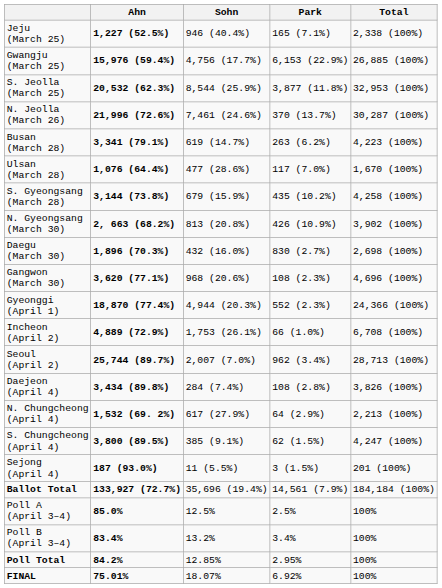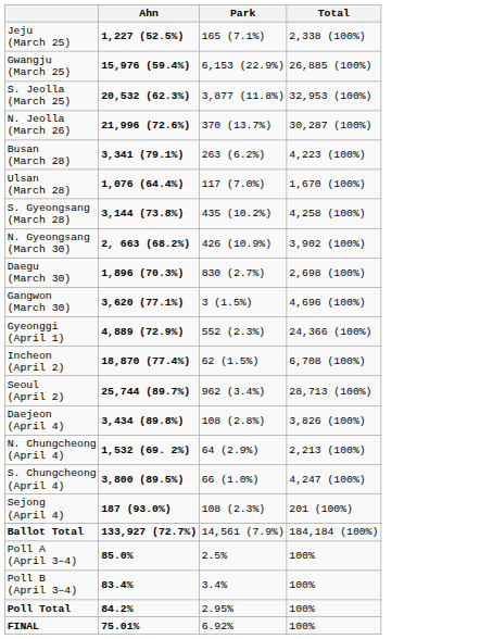 <table class="wikitable">
 <tr>
 <th></th>
 <th>Ahn</th>
-<th>Sohn</th>
 <th>Park</th>
 <th>Total</th>
 </tr>
 <tr>
 <td>Jeju<br>(March 25)</td>
 <td><strong>1,227 (52.5%)</strong></td>
-<td>946 (40.4%)</td>
 <td>165 (7.1%)</td>
 <td>2,338 (100%)</td>
 </tr>
 <tr>
 <td>Gwangju<br>(March 25)</td>
 <td><strong>15,976 (59.4%)</strong></td>
-<td>4,756 (17.7%)</td>
 <td>6,153 (22.9%)</td>
 <td>26,885 (100%)</td>
 </tr>
 <tr>
 <td>S. Jeolla<br>(March 25)</td>
 <td><strong>20,532 (62.3%)</strong></td>
-<td>8,544 (25.9%)</td>
 <td>3,877 (11.8%)</td>
 <td>32,953 (100%)</td>
 </tr>
 <tr>
 <td>N. Jeolla<br>(March 26)</td>
 <td><strong>21,996 (72.6%)</strong></td>
-<td>7,461 (24.6%)</td>
 <td>370 (13.7%)</td>
 <td>30,287 (100%)</td>
 </tr>
 <tr>
 <td>Busan<br>(March 28)</td>
 <td><strong>3,341 (79.1%)</strong></td>
-<td>619 (14.7%)</td>
 <td>263 (6.2%)</td>
 <td>4,223 (100%)</td>
 </tr>
 <tr>
 <td>Ulsan<br>(March 28)</td>
 <td><strong>1,076 (64.4%)</strong></td>
-<td>477 (28.6%)</td>
 <td>117 (7.0%)</td>
 <td>1,670 (100%)</td>
 </tr>
 <tr>
 <td>S. Gyeongsang<br>(March 28)</td>
 <td><strong>3,144 (73.8%)</strong></td>
-<td>679 (15.9%)</td>
 <td>435 (10.2%)</td>
 <td>4,258 (100%)</td>
 </tr>
 <tr>
 <td>N. Gyeongsang<br>(March 30)</td>
 <td><strong>2, 663 (68.2%)</strong></td>
-<td>813 (20.8%)</td>
 <td>426 (10.9%)</td>
 <td>3,902 (100%)</td>
 </tr>
 <tr>
 <td>Daegu<br>(March 30)</td>
 <td><strong>1,896 (70.3%)</strong></td>
-<td>432 (16.0%)</td>
 <td>830 (2.7%)</td>
 <td>2,698 (100%)</td>
 </tr>
 <tr>
 <td>Gangwon<br>(March 30)</td>
 <td><strong>3,620 (77.1%)</strong></td>
-<td>968 (20.6%)</td>
-<td>108 (2.3%)</td>
+<td>3 (1.5%)</td>
 <td>4,696 (100%)</td>
 </tr>
 <tr>
 <td>Gyeonggi<br>(April 1)</td>
-<td><strong>18,870 (77.4%)</strong></td>
-<td>4,944 (20.3%)</td>
+<td><strong>4,889 (72.9%)</strong></td>
 <td>552 (2.3%)</td>
 <td>24,366 (100%)</td>
 </tr>
 <tr>
 <td>Incheon<br>(April 2)</td>
-<td><strong>4,889 (72.9%)</strong></td>
-<td>1,753 (26.1%)</td>
-<td>66 (1.0%)</td>
+<td><strong>18,870 (77.4%)</strong></td>
+<td>62 (1.5%)</td>
 <td>6,708 (100%)</td>
 </tr>
 <tr>
 <td>Seoul<br>(April 2)</td>
 <td><strong>25,744 (89.7%)</strong></td>
-<td>2,007 (7.0%)</td>
 <td>962 (3.4%)</td>
 <td>28,713 (100%)</td>
 </tr>
 <tr>
 <td>Daejeon<br>(April 4)</td>
 <td><strong>3,434 (89.8%)</strong></td>
-<td>284 (7.4%)</td>
 <td>108 (2.8%)</td>
 <td>3,826 (100%)</td>
 </tr>
 <tr>
 <td>N. Chungcheong<br>(April 4)</td>
 <td><strong>1,532 (69. 2%)</strong></td>
-<td>617 (27.9%)</td>
 <td>64 (2.9%)</td>
 <td>2,213 (100%)</td>
 </tr>
 <tr>
 <td>S. Chungcheong<br>(April 4)</td>
 <td><strong>3,800 (89.5%)</strong></td>
-<td>385 (9.1%)</td>
-<td>62 (1.5%)</td>
+<td>66 (1.0%)</td>
 <td>4,247 (100%)</td>
 </tr>
 <tr>
 <td>Sejong<br>(April 4)</td>
 <td><strong>187 (93.0%)</strong></td>
-<td>11 (5.5%)</td>
-<td>3 (1.5%)</td>
+<td>108 (2.3%)</td>
 <td>201 (100%)</td>
 </tr>
 <tr>
 <td><strong>Ballot Total</strong></td>
 <td><strong>133,927 (72.7%)</strong></td>
-<td>35,696 (19.4%)</td>
 <td>14,561 (7.9%)</td>
 <td>184,184 (100%)</td>
 </tr>
 <tr>
 <td>Poll A<br>(April 3–4)</td>
 <td><strong>85.0%</strong></td>
-<td>12.5%</td>
 <td>2.5%</td>
 <td>100%</td>
 </tr>
 <tr>
 <td>Poll B<br>(April 3–4)</td>
 <td><strong>83.4%</strong></td>
-<td>13.2%</td>
 <td>3.4%</td>
 <td>100%</td>
 </tr>
 <tr>
 <td><strong>Poll Total</strong></td>
 <td><strong>84.2%</strong></td>
-<td>12.85%</td>
 <td>2.95%</td>
 <td>100%</td>
 </tr>
 <tr>
 <td><strong>FINAL</strong></td>
 <td><strong>75.01%</strong></td>
-<td>18.07%</td>
 <td>6.92%</td>
 <td>100%</td>
 </tr>
 </table>
